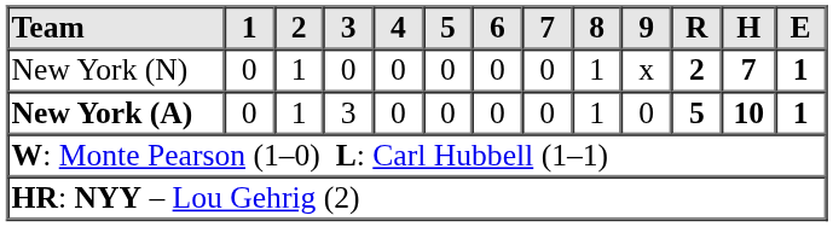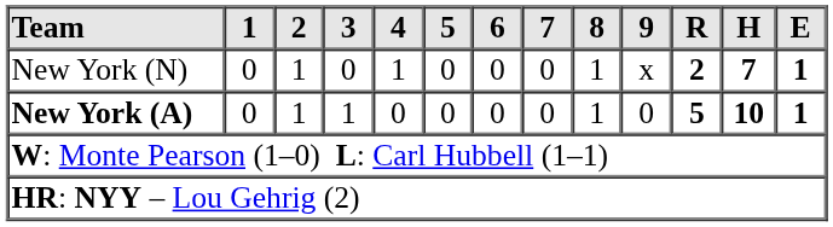 <table border=1 cellspacing=0 width=425 style="margin-left:3em;">
 <tr style="text-align:center; background-color:#e6e6e6;">
 <th align=left width=125>Team</th>
 <th width=25>1</th>
 <th width=25>2</th>
 <th width=25>3</th>
 <th width=25>4</th>
 <th width=25>5</th>
 <th width=25>6</th>
 <th width=25>7</th>
 <th width=25>8</th>
 <th width=25>9</th>
 <th width=25>R</th>
 <th width=25>H</th>
 <th width=25>E</th>
 </tr>
 <tr style="text-align:center;">
 <td align=left>New York (N)</td>
 <td>0</td>
 <td>1</td>
 <td>0</td>
-<td>0</td>
+<td>1</td>
 <td>0</td>
 <td>0</td>
 <td>0</td>
 <td>1</td>
 <td>x</td>
 <td><strong>2</strong></td>
 <td><strong>7</strong></td>
 <td><strong>1</strong></td>
 </tr>
 <tr style="text-align:center;">
 <td align=left><strong>New York (A)</strong></td>
 <td>0</td>
 <td>1</td>
-<td>3</td>
+<td>1</td>
 <td>0</td>
 <td>0</td>
 <td>0</td>
 <td>0</td>
 <td>1</td>
 <td>0</td>
 <td><strong>5</strong></td>
 <td><strong>10</strong></td>
 <td><strong>1</strong></td>
 </tr>
 <tr style="text-align:left;">
 <td colspan=14><strong>W</strong>: <a href='#'>Monte Pearson</a> (1–0)  <strong>L</strong>: <a href='#'>Carl Hubbell</a> (1–1)</td>
 </tr>
 <tr style="text-align:left;">
 <td colspan=14><strong>HR</strong>: <strong>NYY</strong> –  <a href='#'>Lou Gehrig</a> (2)</td>
 </tr>
 </table>
